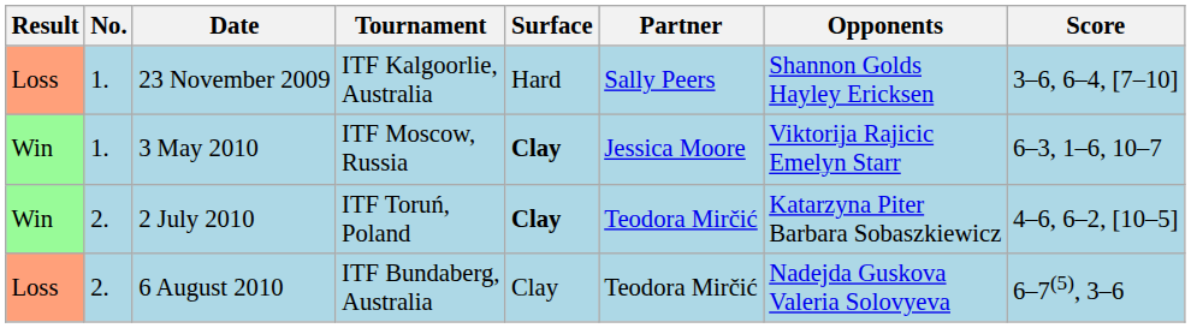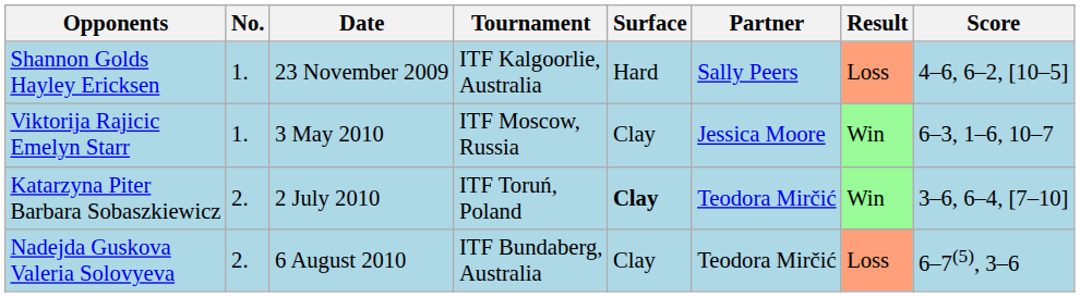 <table class="sortable wikitable" style=font-size:97%>
 <tr>
-<th>Result</th>
+<th>Opponents</th>
 <th>No.</th>
 <th>Date</th>
 <th>Tournament</th>
 <th>Surface</th>
 <th>Partner</th>
-<th>Opponents</th>
+<th>Result</th>
 <th class="unsortable">Score</th>
 </tr>
 <tr style="background:lightblue;">
-<td style="background:#ffa07a;">Loss</td>
+<td> <a href='#'>Shannon Golds</a> <br>  <a href='#'>Hayley Ericksen</a></td>
 <td>1.</td>
 <td>23 November 2009</td>
 <td>ITF Kalgoorlie, <br>Australia</td>
 <td>Hard</td>
 <td> <a href='#'>Sally Peers</a></td>
-<td> <a href='#'>Shannon Golds</a> <br>  <a href='#'>Hayley Ericksen</a></td>
-<td>3–6, 6–4, [7–10]</td>
+<td style="background:#ffa07a;">Loss</td>
+<td>4–6, 6–2, [10–5]</td>
 </tr>
 <tr style="background:lightblue;">
-<td bgcolor=98FB98>Win</td>
+<td> <a href='#'>Viktorija Rajicic</a> <br>  <a href='#'>Emelyn Starr</a></td>
 <td>1.</td>
 <td>3 May 2010</td>
 <td>ITF Moscow, <br>Russia</td>
-<td><strong>Clay</strong></td>
+<td>Clay</td>
 <td> <a href='#'>Jessica Moore</a></td>
-<td> <a href='#'>Viktorija Rajicic</a> <br>  <a href='#'>Emelyn Starr</a></td>
+<td bgcolor=98FB98>Win</td>
 <td>6–3, 1–6, 10–7</td>
 </tr>
 <tr style="background:lightblue;">
-<td bgcolor="98FB98">Win</td>
+<td> <a href='#'>Katarzyna Piter</a> <br>  Barbara Sobaszkiewicz</td>
 <td>2.</td>
 <td>2 July 2010</td>
 <td>ITF Toruń, <br>Poland</td>
 <td><strong>Clay</strong></td>
 <td> <a href='#'>Teodora Mirčić</a></td>
-<td> <a href='#'>Katarzyna Piter</a> <br>  Barbara Sobaszkiewicz</td>
-<td>4–6, 6–2, [10–5]</td>
+<td bgcolor="98FB98">Win</td>
+<td>3–6, 6–4, [7–10]</td>
 </tr>
 <tr style="background:lightblue;">
-<td style="background:#ffa07a;">Loss</td>
+<td> <a href='#'>Nadejda Guskova</a> <br>  <a href='#'>Valeria Solovyeva</a></td>
 <td>2.</td>
 <td>6 August 2010</td>
 <td>ITF Bundaberg, <br>Australia</td>
 <td>Clay</td>
 <td> Teodora Mirčić</td>
-<td> <a href='#'>Nadejda Guskova</a> <br>  <a href='#'>Valeria Solovyeva</a></td>
+<td style="background:#ffa07a;">Loss</td>
 <td>6–7<sup>(5)</sup>, 3–6</td>
 </tr>
 </table>
